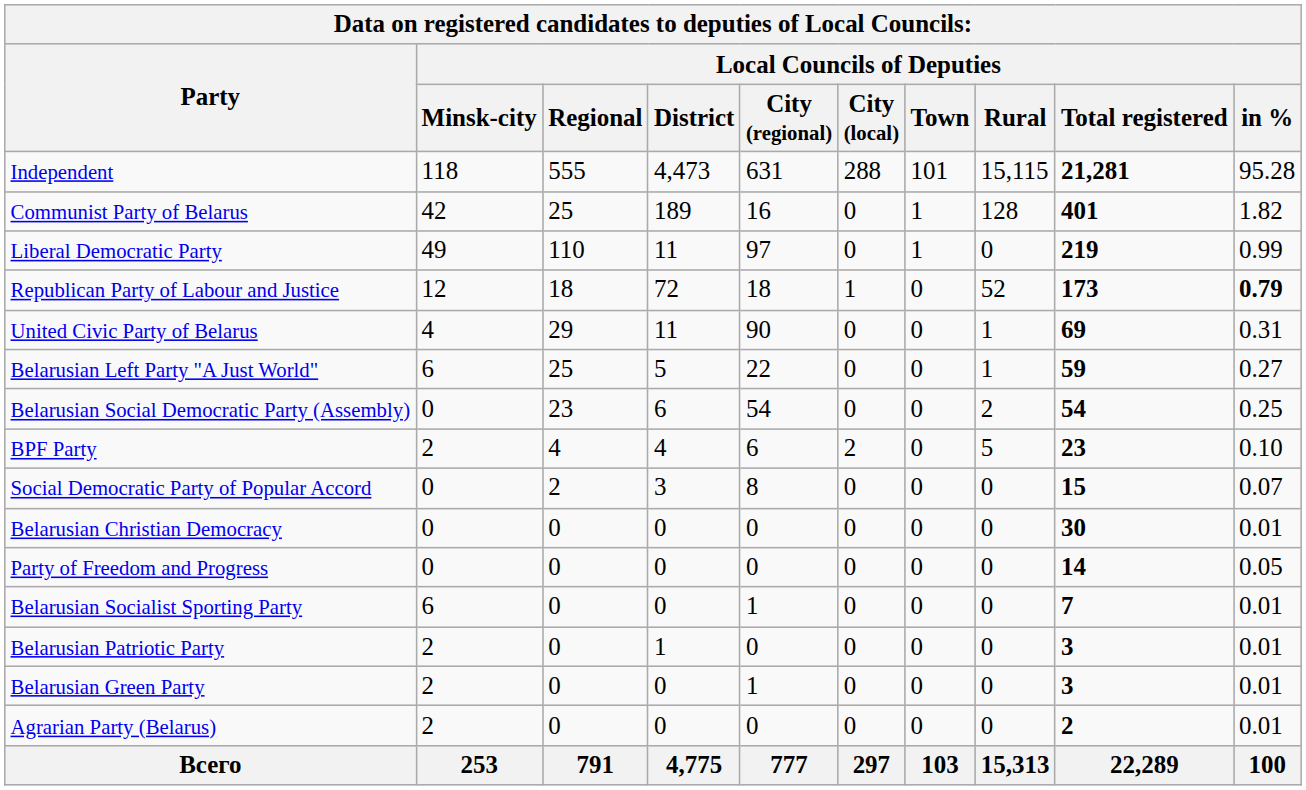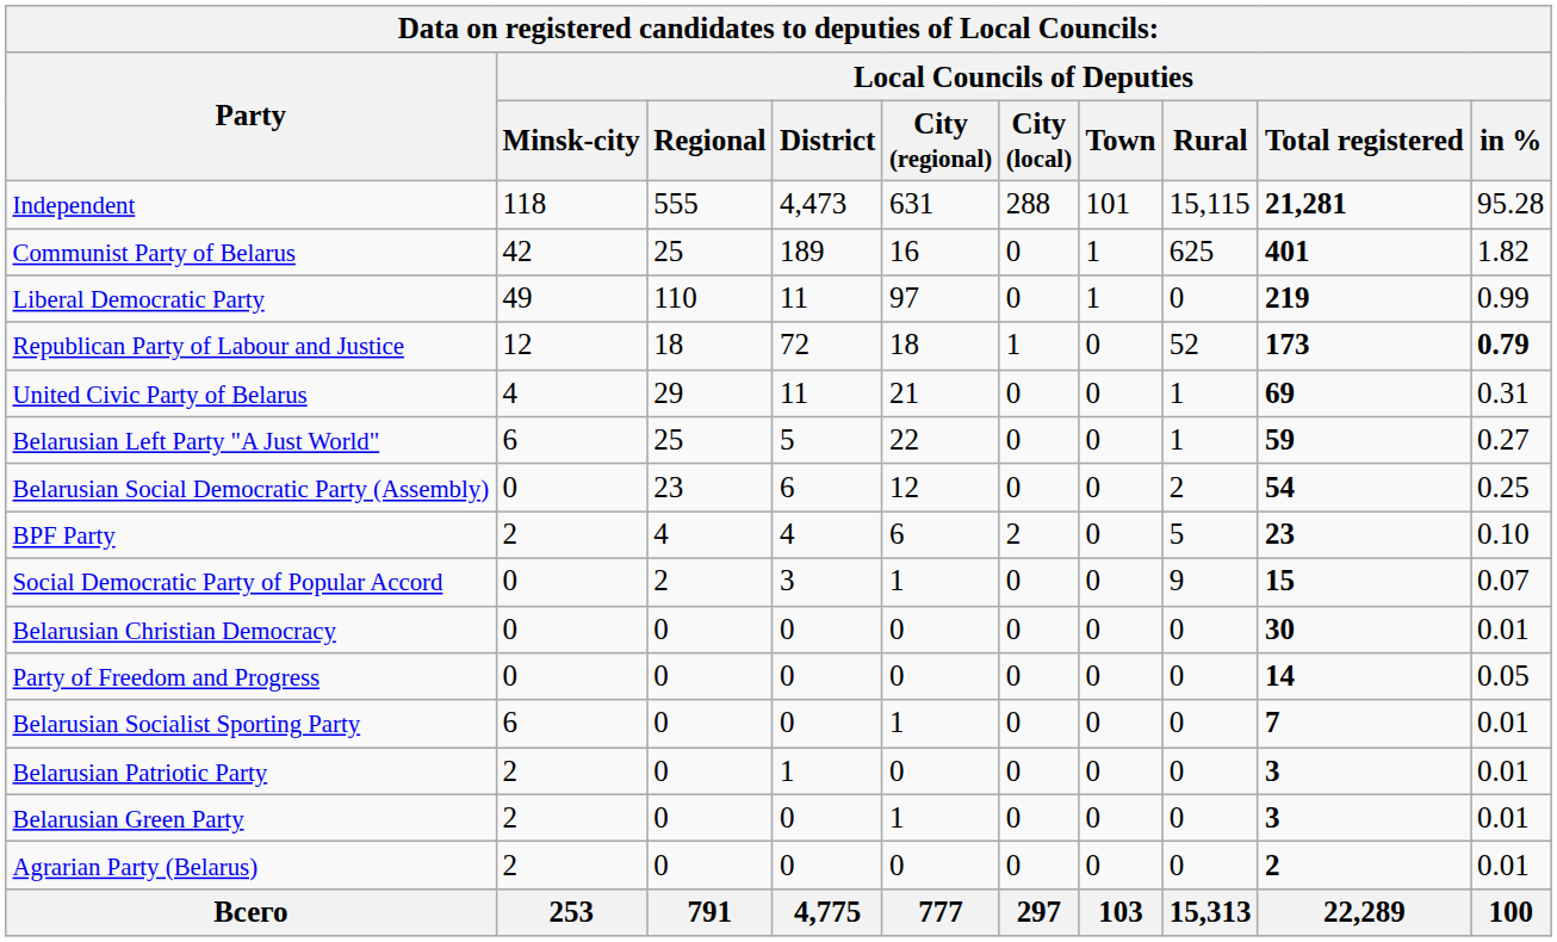 <table class="wikitable sortable">
 <tr>
 <th colspan="10">Data on registered candidates to deputies of Local Councils:</th>
 </tr>
 <tr>
 <th rowspan="2">Party</th>
 <th colspan="9">Local Councils of Deputies</th>
 </tr>
 <tr>
 <th>Minsk-city</th>
 <th>Regional</th>
 <th>District</th>
 <th>City<br><small>(regional)</small></th>
 <th>City<br><small>(local)</small></th>
 <th>Town</th>
 <th>Rural</th>
 <th>Total registered</th>
 <th>in %</th>
 </tr>
 <tr>
 <td><a href='#'><small>Independent</small></a></td>
 <td>118</td>
 <td>555</td>
 <td>4,473</td>
 <td>631</td>
 <td>288</td>
 <td>101</td>
 <td>15,115</td>
 <td><strong>21,281</strong></td>
 <td>95.28</td>
 </tr>
 <tr>
 <td><a href='#'><small>Communist Party of Belarus</small></a></td>
 <td>42</td>
 <td>25</td>
 <td>189</td>
 <td>16</td>
 <td>0</td>
 <td>1</td>
-<td>128</td>
+<td>625</td>
 <td><strong>401</strong></td>
 <td>1.82</td>
 </tr>
 <tr>
 <td><a href='#'><small>Liberal Democratic Party</small></a></td>
 <td>49</td>
 <td>110</td>
 <td>11</td>
 <td>97</td>
 <td>0</td>
 <td>1</td>
 <td>0</td>
 <td><strong>219</strong></td>
 <td>0.99</td>
 </tr>
 <tr>
 <td><a href='#'><small>Republican Party of Labour and Justice</small></a></td>
 <td>12</td>
 <td>18</td>
 <td>72</td>
 <td>18</td>
 <td>1</td>
 <td>0</td>
 <td>52</td>
 <td><strong>173</strong></td>
 <td><strong>0.79</strong></td>
 </tr>
 <tr>
 <td><a href='#'><small>United Civic Party of Belarus</small></a></td>
 <td>4</td>
 <td>29</td>
 <td>11</td>
-<td>90</td>
+<td>21</td>
 <td>0</td>
 <td>0</td>
 <td>1</td>
 <td><strong>69</strong></td>
 <td>0.31</td>
 </tr>
 <tr>
 <td><a href='#'><small>Belarusian Left Party "A Just World"</small></a></td>
 <td>6</td>
 <td>25</td>
 <td>5</td>
 <td>22</td>
 <td>0</td>
 <td>0</td>
 <td>1</td>
 <td><strong>59</strong></td>
 <td>0.27</td>
 </tr>
 <tr>
 <td><a href='#'><small>Belarusian Social Democratic Party (Assembly)</small></a></td>
 <td>0</td>
 <td>23</td>
 <td>6</td>
-<td>54</td>
+<td>12</td>
 <td>0</td>
 <td>0</td>
 <td>2</td>
 <td><strong>54</strong></td>
 <td>0.25</td>
 </tr>
 <tr>
 <td><a href='#'><small>BPF Party</small></a></td>
 <td>2</td>
 <td>4</td>
 <td>4</td>
 <td>6</td>
 <td>2</td>
 <td>0</td>
 <td>5</td>
 <td><strong>23</strong></td>
 <td>0.10</td>
 </tr>
 <tr>
 <td><a href='#'><small>Social Democratic Party of Popular Accord</small></a></td>
 <td>0</td>
 <td>2</td>
 <td>3</td>
-<td>8</td>
+<td>1</td>
 <td>0</td>
 <td>0</td>
-<td>0</td>
+<td>9</td>
 <td><strong>15</strong></td>
 <td>0.07</td>
 </tr>
 <tr>
 <td><a href='#'><small>Belarusian Christian Democracy</small></a></td>
 <td>0</td>
 <td>0</td>
 <td>0</td>
 <td>0</td>
 <td>0</td>
 <td>0</td>
 <td>0</td>
 <td><strong>30</strong></td>
 <td>0.01</td>
 </tr>
 <tr>
 <td><a href='#'><small>Party of Freedom and Progress</small></a></td>
 <td>0</td>
 <td>0</td>
 <td>0</td>
 <td>0</td>
 <td>0</td>
 <td>0</td>
 <td>0</td>
 <td><strong>14</strong></td>
 <td>0.05</td>
 </tr>
 <tr>
 <td><a href='#'><small>Belarusian Socialist Sporting Party</small></a></td>
 <td>6</td>
 <td>0</td>
 <td>0</td>
 <td>1</td>
 <td>0</td>
 <td>0</td>
 <td>0</td>
 <td><strong>7</strong></td>
 <td>0.01</td>
 </tr>
 <tr>
 <td><a href='#'><small>Belarusian Patriotic Party</small></a></td>
 <td>2</td>
 <td>0</td>
 <td>1</td>
 <td>0</td>
 <td>0</td>
 <td>0</td>
 <td>0</td>
 <td><strong>3</strong></td>
 <td>0.01</td>
 </tr>
 <tr>
 <td><a href='#'><small>Belarusian Green Party</small></a></td>
 <td>2</td>
 <td>0</td>
 <td>0</td>
 <td>1</td>
 <td>0</td>
 <td>0</td>
 <td>0</td>
 <td><strong>3</strong></td>
 <td>0.01</td>
 </tr>
 <tr>
 <td><a href='#'><small>Agrarian Party (Belarus)</small></a></td>
 <td>2</td>
 <td>0</td>
 <td>0</td>
 <td>0</td>
 <td>0</td>
 <td>0</td>
 <td>0</td>
 <td><strong>2</strong></td>
 <td>0.01</td>
 </tr>
 <tr>
 <th><strong>Всего</strong></th>
 <th><strong>253</strong></th>
 <th><strong>791</strong></th>
 <th><strong>4,775</strong></th>
 <th><strong>777</strong></th>
 <th><strong>297</strong></th>
 <th><strong>103</strong></th>
 <th><strong>15,313</strong></th>
 <th><strong>22,289</strong></th>
 <th>100</th>
 </tr>
 </table>
